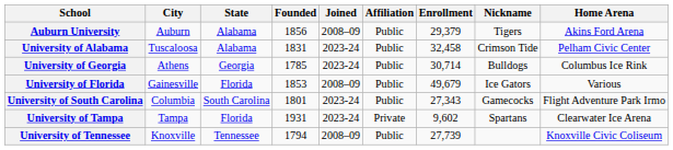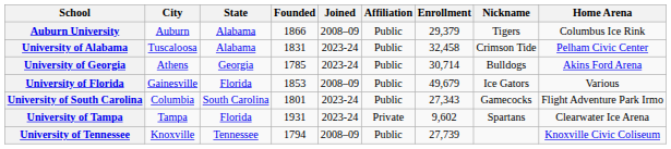 <table class="sortable wikitable" style="text-align:center;">
 <tr>
 <th>School</th>
 <th>City</th>
 <th>State</th>
 <th>Founded</th>
 <th>Joined</th>
 <th>Affiliation</th>
 <th>Enrollment</th>
 <th>Nickname</th>
 <th>Home Arena</th>
 </tr>
 <tr>
 <th><a href='#'>Auburn University</a></th>
 <td><a href='#'>Auburn</a></td>
 <td><a href='#'>Alabama</a></td>
-<td>1856</td>
+<td>1866</td>
 <td>2008–09</td>
 <td>Public</td>
 <td>29,379</td>
 <td>Tigers</td>
-<td><a href='#'>Akins Ford Arena</a></td>
+<td>Columbus Ice Rink</td>
 </tr>
 <tr>
 <th><a href='#'>University of Alabama</a></th>
 <td><a href='#'>Tuscaloosa</a></td>
 <td><a href='#'>Alabama</a></td>
 <td>1831</td>
 <td>2023-24</td>
 <td>Public</td>
 <td>32,458</td>
 <td>Crimson Tide</td>
 <td><a href='#'>Pelham Civic Center</a></td>
 </tr>
 <tr>
 <th><a href='#'>University of Georgia</a></th>
 <td><a href='#'>Athens</a></td>
 <td><a href='#'>Georgia</a></td>
 <td>1785</td>
 <td>2023-24</td>
 <td>Public</td>
 <td>30,714</td>
 <td>Bulldogs</td>
-<td>Columbus Ice Rink</td>
+<td><a href='#'>Akins Ford Arena</a></td>
 </tr>
 <tr>
 <th><a href='#'>University of Florida</a></th>
 <td><a href='#'>Gainesville</a></td>
 <td><a href='#'>Florida</a></td>
 <td>1853</td>
 <td>2008–09</td>
 <td>Public</td>
 <td>49,679</td>
 <td>Ice Gators</td>
 <td>Various</td>
 </tr>
 <tr>
 <th><a href='#'>University of South Carolina</a></th>
 <td><a href='#'>Columbia</a></td>
 <td><a href='#'>South Carolina</a></td>
 <td>1801</td>
 <td>2023-24</td>
 <td>Public</td>
 <td>27,343</td>
 <td>Gamecocks</td>
 <td>Flight Adventure Park Irmo</td>
 </tr>
 <tr>
 <th><a href='#'>University of Tampa</a></th>
 <td><a href='#'>Tampa</a></td>
 <td><a href='#'>Florida</a></td>
 <td>1931</td>
 <td>2023-24</td>
 <td>Private</td>
 <td>9,602</td>
 <td>Spartans</td>
 <td>Clearwater Ice Arena</td>
 </tr>
 <tr>
 <th><a href='#'>University of Tennessee</a></th>
 <td><a href='#'>Knoxville</a></td>
 <td><a href='#'>Tennessee</a></td>
 <td>1794</td>
 <td>2008–09</td>
 <td>Public</td>
 <td>27,739</td>
 <td></td>
 <td><a href='#'>Knoxville Civic Coliseum</a></td>
 </tr>
 </table>
